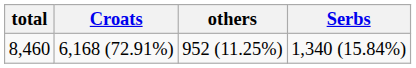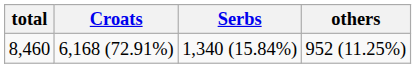 <table class=wikitable>
 <tr>
 <th>total</th>
 <th><a href='#'>Croats</a></th>
+<th><a href='#'>Serbs</a></th>
 <th>others</th>
-<th><a href='#'>Serbs</a></th>
 </tr>
 <tr>
 <td>8,460</td>
 <td>6,168 (72.91%)</td>
+<td>1,340 (15.84%)</td>
 <td>952 (11.25%)</td>
-<td>1,340 (15.84%)</td>
 </tr>
 </table>
